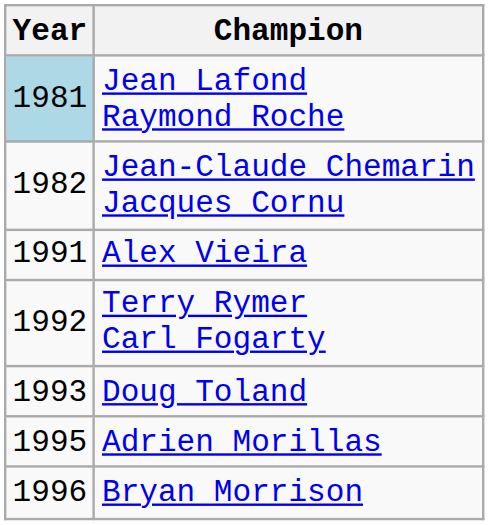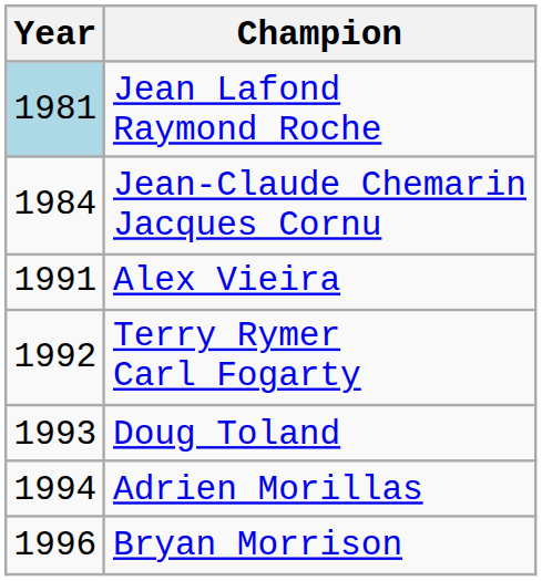 <table class="wikitable">
 <tr>
 <th>Year</th>
 <th>Champion</th>
 </tr>
 <tr>
 <td style="background: lightblue;">1981</td>
 <td> <a href='#'>Jean Lafond</a><br>  <a href='#'>Raymond Roche</a></td>
 </tr>
 <tr>
-<td>1982</td>
+<td>1984</td>
 <td> <a href='#'>Jean-Claude Chemarin</a><br>  <a href='#'>Jacques Cornu</a></td>
 </tr>
 <tr>
 <td>1991</td>
 <td> <a href='#'>Alex Vieira</a></td>
 </tr>
 <tr>
 <td>1992</td>
 <td> <a href='#'>Terry Rymer</a><br>  <a href='#'>Carl Fogarty</a></td>
 </tr>
 <tr>
 <td>1993</td>
 <td> <a href='#'>Doug Toland</a></td>
 </tr>
 <tr>
-<td>1995</td>
+<td>1994</td>
 <td> <a href='#'>Adrien Morillas</a></td>
 </tr>
 <tr>
 <td>1996</td>
 <td> <a href='#'>Bryan Morrison</a></td>
 </tr>
 </table>
